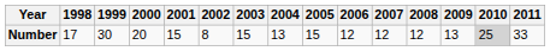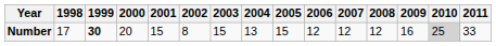 <table class="wikitable">
 <tr>
 <th>Year</th>
 <th>1998</th>
 <th>1999</th>
 <th>2000</th>
 <th>2001</th>
 <th>2002</th>
 <th>2003</th>
 <th>2004</th>
 <th>2005</th>
 <th>2006</th>
 <th>2007</th>
 <th>2008</th>
 <th>2009</th>
 <th>2010</th>
 <th>2011</th>
 </tr>
 <tr>
 <th>Number</th>
 <td>17</td>
-<td>30</td>
+<td><strong>30</strong></td>
 <td>20</td>
 <td>15</td>
 <td>8</td>
 <td>15</td>
 <td>13</td>
 <td>15</td>
 <td>12</td>
 <td>12</td>
 <td>12</td>
-<td>13</td>
+<td>16</td>
 <td style="background: lightgrey;">25</td>
 <td>33</td>
 </tr>
 </table>
